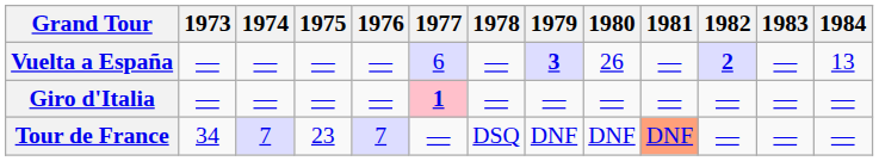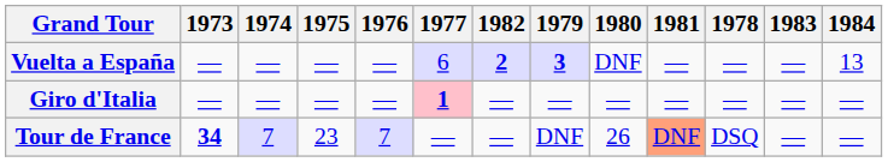 <table class="wikitable plainrowheaders">
 <tr>
 <th scope="col"><a href='#'>Grand Tour</a></th>
 <th scope="col">1973</th>
 <th scope="col">1974</th>
 <th scope="col">1975</th>
 <th scope="col">1976</th>
 <th scope="col">1977</th>
-<th scope="col">1978</th>
+<th scope="col">1982</th>
 <th scope="col">1979</th>
 <th scope="col">1980</th>
 <th scope="col">1981</th>
-<th scope="col">1982</th>
+<th scope="col">1978</th>
 <th scope="col">1983</th>
 <th scope="col">1984</th>
 </tr>
 <tr style="text-align:center;">
 <th scope="row"> <a href='#'>Vuelta a España</a></th>
 <td><a href='#'>—</a></td>
 <td><a href='#'>—</a></td>
 <td><a href='#'>—</a></td>
 <td><a href='#'>—</a></td>
 <td style="background:#ddddff;"><a href='#'>6</a></td>
+<td style="background:#ddddff;"><a href='#'><strong>2</strong></a></td>
+<td style="background:#ddddff;"><a href='#'><strong>3</strong></a></td>
+<td><a href='#'>DNF</a></td>
 <td><a href='#'>—</a></td>
-<td style="background:#ddddff;"><a href='#'><strong>3</strong></a></td>
-<td><a href='#'>26</a></td>
 <td><a href='#'>—</a></td>
-<td style="background:#ddddff;"><a href='#'><strong>2</strong></a></td>
 <td><a href='#'>—</a></td>
 <td><a href='#'>13</a></td>
 </tr>
 <tr style="text-align:center;">
 <th scope="row"> <a href='#'>Giro d'Italia</a></th>
 <td><a href='#'>—</a></td>
 <td><a href='#'>—</a></td>
 <td><a href='#'>—</a></td>
 <td><a href='#'>—</a></td>
 <td bgcolor=pink><a href='#'><strong>1</strong></a></td>
 <td><a href='#'>—</a></td>
 <td><a href='#'>—</a></td>
 <td><a href='#'>—</a></td>
 <td><a href='#'>—</a></td>
 <td><a href='#'>—</a></td>
 <td><a href='#'>—</a></td>
 <td><a href='#'>—</a></td>
 </tr>
 <tr style="text-align:center;">
 <th scope="row"> <a href='#'>Tour de France</a></th>
-<td><a href='#'>34</a></td>
+<td><strong><a href='#'>34</a></strong></td>
 <td style="background:#ddddff;"><a href='#'>7</a></td>
 <td><a href='#'>23</a></td>
 <td style="background:#ddddff;"><a href='#'>7</a></td>
 <td><a href='#'>—</a></td>
+<td><a href='#'>—</a></td>
+<td><a href='#'>DNF</a></td>
+<td><a href='#'>26</a></td>
+<td style="background: lightsalmon;"><a href='#'>DNF</a></td>
 <td><a href='#'>DSQ</a></td>
-<td><a href='#'>DNF</a></td>
-<td><a href='#'>DNF</a></td>
-<td style="background: lightsalmon;"><a href='#'>DNF</a></td>
-<td><a href='#'>—</a></td>
 <td><a href='#'>—</a></td>
 <td><a href='#'>—</a></td>
 </tr>
 </table>
